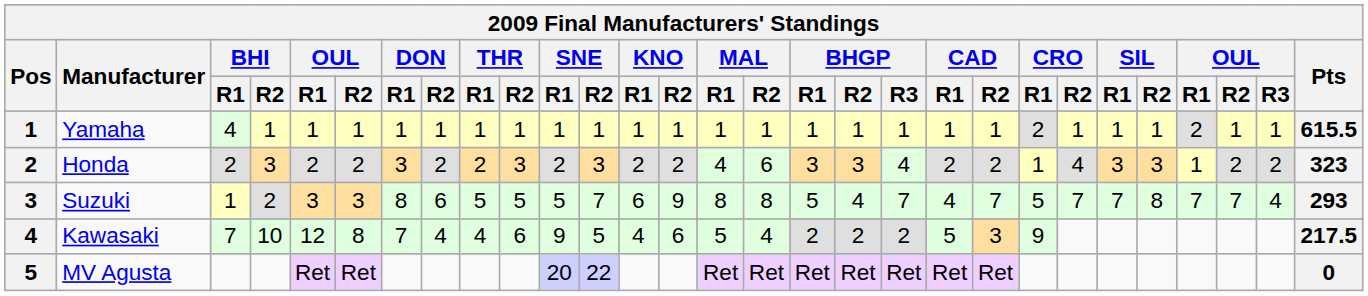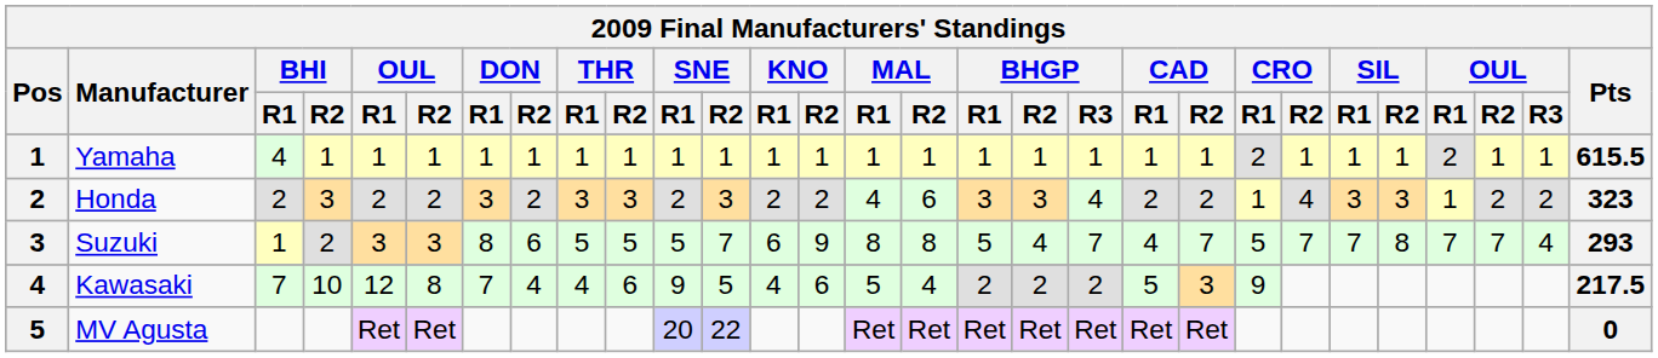 <table class="wikitable" style="font-size: 85%; text-align: center;">
 <tr>
 <th colspan=34>2009 Final Manufacturers' Standings </th>
 </tr>
 <tr>
 <th valign="middle" rowspan=2>Pos</th>
 <th valign="middle" rowspan=2>Manufacturer</th>
 <th colspan=2><a href='#'>BHI</a><br></th>
 <th colspan=2><a href='#'>OUL</a><br></th>
 <th colspan=2><a href='#'>DON</a><br></th>
 <th colspan=2><a href='#'>THR</a><br></th>
 <th colspan=2><a href='#'>SNE</a><br></th>
 <th colspan=2><a href='#'>KNO</a><br></th>
 <th colspan=2><a href='#'>MAL</a><br></th>
 <th colspan=3><a href='#'>BHGP</a><br></th>
 <th colspan=2><a href='#'>CAD</a><br></th>
 <th colspan=2><a href='#'>CRO</a><br></th>
 <th colspan=2><a href='#'>SIL</a><br></th>
 <th colspan=3><a href='#'>OUL</a><br></th>
 <th valign="middle" rowspan=2>Pts</th>
 </tr>
 <tr>
 <th>R1</th>
 <th>R2</th>
 <th>R1</th>
 <th>R2</th>
 <th>R1</th>
 <th>R2</th>
 <th>R1</th>
 <th>R2</th>
 <th>R1</th>
 <th>R2</th>
 <th>R1</th>
 <th>R2</th>
 <th>R1</th>
 <th>R2</th>
 <th>R1</th>
 <th>R2</th>
 <th>R3</th>
 <th>R1</th>
 <th>R2</th>
 <th>R1</th>
 <th>R2</th>
 <th>R1</th>
 <th>R2</th>
 <th>R1</th>
 <th>R2</th>
 <th>R3</th>
 </tr>
 <tr>
 <th>1</th>
 <td align="left"> <a href='#'>Yamaha</a></td>
 <td style="background:#dfffdf;">4</td>
 <td style="background:#ffffbf;">1</td>
 <td style="background:#ffffbf;">1</td>
 <td style="background:#ffffbf;">1</td>
 <td style="background:#ffffbf;">1</td>
 <td style="background:#ffffbf;">1</td>
 <td style="background:#ffffbf;">1</td>
 <td style="background:#ffffbf;">1</td>
 <td style="background:#ffffbf;">1</td>
 <td style="background:#ffffbf;">1</td>
 <td style="background:#ffffbf;">1</td>
 <td style="background:#ffffbf;">1</td>
 <td style="background:#ffffbf;">1</td>
 <td style="background:#ffffbf;">1</td>
 <td style="background:#ffffbf;">1</td>
 <td style="background:#ffffbf;">1</td>
 <td style="background:#ffffbf;">1</td>
 <td style="background:#ffffbf;">1</td>
 <td style="background:#ffffbf;">1</td>
 <td style="background:#dfdfdf;">2</td>
 <td style="background:#ffffbf;">1</td>
 <td style="background:#ffffbf;">1</td>
 <td style="background:#ffffbf;">1</td>
 <td style="background:#dfdfdf;">2</td>
 <td style="background:#ffffbf;">1</td>
 <td style="background:#ffffbf;">1</td>
 <th>615.5</th>
 </tr>
 <tr>
 <th>2</th>
 <td align="left"> <a href='#'>Honda</a></td>
 <td style="background:#dfdfdf;">2</td>
 <td style="background:#ffdf9f;">3</td>
 <td style="background:#dfdfdf;">2</td>
 <td style="background:#dfdfdf;">2</td>
 <td style="background:#ffdf9f;">3</td>
 <td style="background:#dfdfdf;">2</td>
-<td style="background:#ffdf9f;">2</td>
+<td style="background:#ffdf9f;">3</td>
 <td style="background:#ffdf9f;">3</td>
 <td style="background:#dfdfdf;">2</td>
 <td style="background:#ffdf9f;">3</td>
 <td style="background:#dfdfdf;">2</td>
 <td style="background:#dfdfdf;">2</td>
 <td style="background:#dfffdf;">4</td>
 <td style="background:#dfffdf;">6</td>
 <td style="background:#ffdf9f;">3</td>
 <td style="background:#ffdf9f;">3</td>
 <td style="background:#dfffdf;">4</td>
 <td style="background:#dfdfdf;">2</td>
 <td style="background:#dfdfdf;">2</td>
 <td style="background:#ffffbf;">1</td>
 <td style="background:#dfdfdf;">4</td>
 <td style="background:#ffdf9f;">3</td>
 <td style="background:#ffdf9f;">3</td>
 <td style="background:#ffffbf;">1</td>
 <td style="background:#dfdfdf;">2</td>
 <td style="background:#dfdfdf;">2</td>
 <th>323</th>
 </tr>
 <tr>
 <th>3</th>
 <td align="left"> <a href='#'>Suzuki</a></td>
 <td style="background:#ffffbf;">1</td>
 <td style="background:#dfdfdf;">2</td>
 <td style="background:#ffdf9f;">3</td>
 <td style="background:#ffdf9f;">3</td>
 <td style="background:#dfffdf;">8</td>
 <td style="background:#dfffdf;">6</td>
 <td style="background:#dfffdf;">5</td>
 <td style="background:#dfffdf;">5</td>
 <td style="background:#dfffdf;">5</td>
 <td style="background:#dfffdf;">7</td>
 <td style="background:#dfffdf;">6</td>
 <td style="background:#dfffdf;">9</td>
 <td style="background:#dfffdf;">8</td>
 <td style="background:#dfffdf;">8</td>
 <td style="background:#dfffdf;">5</td>
 <td style="background:#dfffdf;">4</td>
 <td style="background:#dfffdf;">7</td>
 <td style="background:#dfffdf;">4</td>
 <td style="background:#dfffdf;">7</td>
 <td style="background:#dfffdf;">5</td>
 <td style="background:#dfffdf;">7</td>
 <td style="background:#dfffdf;">7</td>
 <td style="background:#dfffdf;">8</td>
 <td style="background:#dfffdf;">7</td>
 <td style="background:#dfffdf;">7</td>
 <td style="background:#dfffdf;">4</td>
 <th>293</th>
 </tr>
 <tr>
 <th>4</th>
 <td align="left"> <a href='#'>Kawasaki</a></td>
 <td style="background:#dfffdf;">7</td>
 <td style="background:#dfffdf;">10</td>
 <td style="background:#dfffdf;">12</td>
 <td style="background:#dfffdf;">8</td>
 <td style="background:#dfffdf;">7</td>
 <td style="background:#dfffdf;">4</td>
 <td style="background:#dfffdf;">4</td>
 <td style="background:#dfffdf;">6</td>
 <td style="background:#dfffdf;">9</td>
 <td style="background:#dfffdf;">5</td>
 <td style="background:#dfffdf;">4</td>
 <td style="background:#dfffdf;">6</td>
 <td style="background:#dfffdf;">5</td>
 <td style="background:#dfffdf;">4</td>
 <td style="background:#dfdfdf;">2</td>
 <td style="background:#dfdfdf;">2</td>
 <td style="background:#dfdfdf;">2</td>
 <td style="background:#dfffdf;">5</td>
 <td style="background:#ffdf9f;">3</td>
 <td style="background:#dfffdf;">9</td>
 <td></td>
 <td></td>
 <td></td>
 <td></td>
 <td></td>
 <td></td>
 <th>217.5</th>
 </tr>
 <tr>
 <th>5</th>
 <td align="left"> <a href='#'>MV Agusta</a></td>
 <td></td>
 <td></td>
 <td style="background:#EFCFFF;">Ret</td>
 <td style="background:#EFCFFF;">Ret</td>
 <td></td>
 <td></td>
 <td></td>
 <td></td>
 <td style="background:#CFCFFF;">20</td>
 <td style="background:#CFCFFF;">22</td>
 <td></td>
 <td></td>
 <td style="background:#EFCFFF;">Ret</td>
 <td style="background:#EFCFFF;">Ret</td>
 <td style="background:#EFCFFF;">Ret</td>
 <td style="background:#EFCFFF;">Ret</td>
 <td style="background:#EFCFFF;">Ret</td>
 <td style="background:#EFCFFF;">Ret</td>
 <td style="background:#EFCFFF;">Ret</td>
 <td></td>
 <td></td>
 <td></td>
 <td></td>
 <td></td>
 <td></td>
 <td></td>
 <th>0</th>
 </tr>
 </table>
